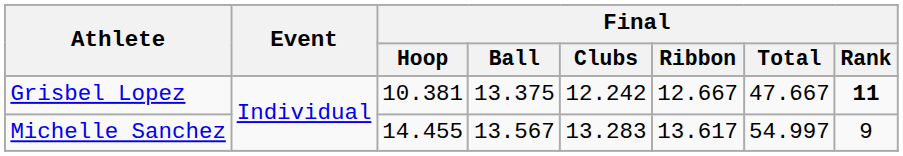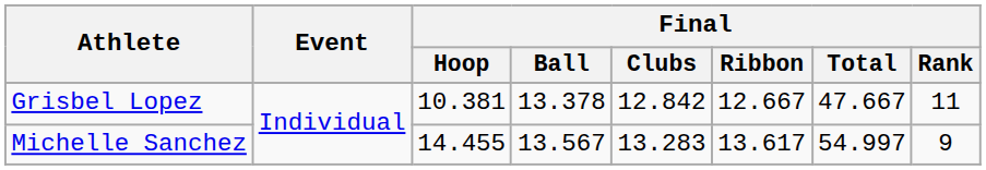 <table class="wikitable" style="font-size:90%">
 <tr>
 <th rowspan="2">Athlete</th>
 <th rowspan="2">Event</th>
 <th colspan="6">Final</th>
 </tr>
 <tr style="font-size:95%">
 <th>Hoop</th>
 <th>Ball</th>
 <th>Clubs</th>
 <th>Ribbon</th>
 <th>Total</th>
 <th>Rank</th>
 </tr>
 <tr align=center>
 <td align=left><a href='#'>Grisbel Lopez</a></td>
 <td align=left rowspan=2><a href='#'>Individual</a></td>
 <td>10.381</td>
-<td>13.375</td>
-<td>12.242</td>
+<td>13.378</td>
+<td>12.842</td>
 <td>12.667</td>
 <td>47.667</td>
-<td><strong>11</strong></td>
+<td>11</td>
 </tr>
 <tr align=center>
 <td align=left><a href='#'>Michelle Sanchez</a></td>
 <td>14.455</td>
 <td>13.567</td>
 <td>13.283</td>
 <td>13.617</td>
 <td>54.997</td>
 <td>9</td>
 </tr>
 </table>
